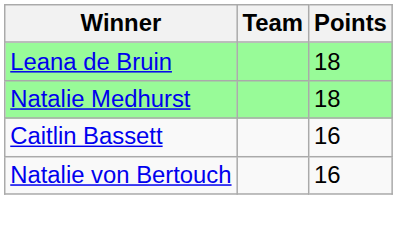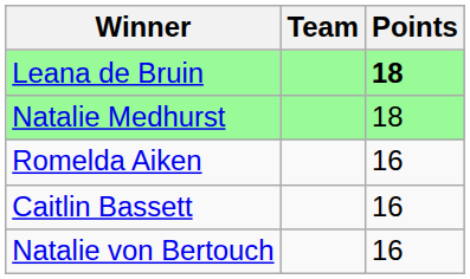 <table class="wikitable collapsible">
 <tr>
 <th>Winner</th>
 <th>Team</th>
 <th>Points</th>
 </tr>
 <tr bgcolor=palegreen>
 <td> <a href='#'>Leana de Bruin</a></td>
 <td></td>
-<td>18</td>
+<td><strong>18</strong></td>
 </tr>
 <tr bgcolor=palegreen>
 <td> <a href='#'>Natalie Medhurst</a></td>
 <td></td>
 <td>18</td>
+</tr>
+<tr>
+<td> <a href='#'>Romelda Aiken</a></td>
+<td></td>
+<td>16</td>
 </tr>
 <tr>
 <td> <a href='#'>Caitlin Bassett</a></td>
 <td></td>
 <td>16</td>
 </tr>
 <tr>
 <td> <a href='#'>Natalie von Bertouch</a></td>
 <td></td>
 <td>16</td>
 </tr>
 </table>
